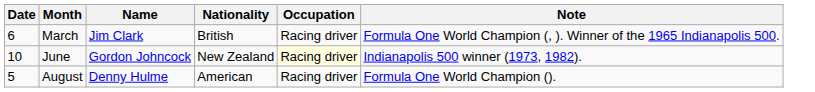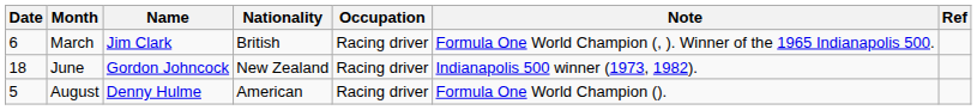 <table class="wikitable" style="font-size:85%;">
 <tr>
 <th>Date</th>
 <th>Month</th>
 <th>Name</th>
 <th>Nationality</th>
 <th>Occupation</th>
 <th>Note</th>
+<th>Ref</th>
 </tr>
 <tr>
 <td>6</td>
 <td>March</td>
 <td><a href='#'>Jim Clark</a></td>
 <td>British</td>
 <td>Racing driver</td>
 <td><a href='#'>Formula One</a> World Champion (, ). Winner of the <a href='#'>1965 Indianapolis 500</a>.</td>
+<td></td>
 </tr>
 <tr>
-<td>10</td>
+<td>18</td>
 <td>June</td>
 <td><a href='#'>Gordon Johncock</a></td>
 <td>New Zealand</td>
-<td style="background: lightyellow;">Racing driver</td>
+<td>Racing driver</td>
 <td><a href='#'>Indianapolis 500</a> winner (<a href='#'>1973</a>, <a href='#'>1982</a>).</td>
+<td></td>
 </tr>
 <tr>
 <td>5</td>
 <td>August</td>
 <td><a href='#'>Denny Hulme</a></td>
 <td>American</td>
 <td>Racing driver</td>
 <td><a href='#'>Formula One</a> World Champion ().</td>
+<td></td>
 </tr>
 </table>
